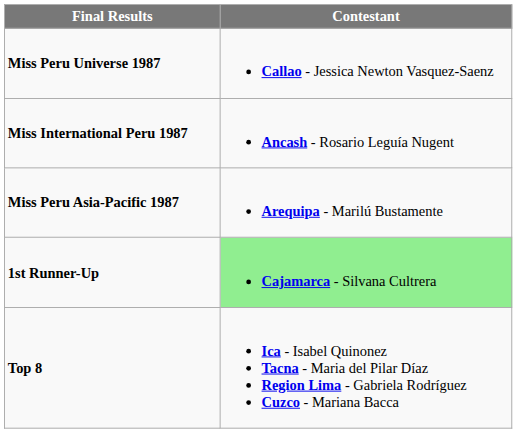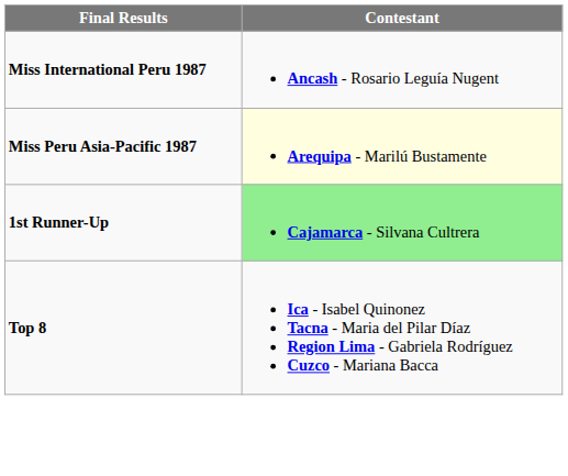 <table class="wikitable sortable" style="font-size: 95%;">
 <tr>
 <th width="220" style="background-color:#787878;color:#FFFFFF;">Final Results</th>
 <th width="300" style="background-color:#787878;color:#FFFFFF;">Contestant</th>
-</tr>
-<tr>
-<td><strong>Miss Peru Universe 1987</strong></td>
-<td><br><ul><li> <strong><a href='#'>Callao</a></strong> - Jessica Newton Vasquez-Saenz</li></ul></td>
 </tr>
 <tr>
 <td><strong>Miss International Peru 1987</strong></td>
 <td><br><ul><li> <strong><a href='#'>Ancash</a></strong> - Rosario Leguía Nugent</li></ul></td>
 </tr>
 <tr>
 <td><strong>Miss Peru Asia-Pacific 1987</strong></td>
-<td><br><ul><li> <strong><a href='#'>Arequipa</a></strong> - Marilú Bustamente</li></ul></td>
+<td style="background: lightyellow;"><br><ul><li> <strong><a href='#'>Arequipa</a></strong> - Marilú Bustamente</li></ul></td>
 </tr>
 <tr>
 <td><strong>1st Runner-Up</strong></td>
 <td style="background: lightgreen;"><br><ul><li> <strong><a href='#'>Cajamarca</a></strong> - Silvana Cultrera</li></ul></td>
 </tr>
 <tr>
 <td><strong>Top 8</strong></td>
 <td><br><ul><li> <strong><a href='#'>Ica</a></strong> - Isabel Quinonez</li><li> <strong><a href='#'>Tacna</a></strong> - Maria del Pilar Díaz</li><li> <strong><a href='#'>Region Lima</a></strong> - Gabriela Rodríguez</li><li> <strong><a href='#'>Cuzco</a></strong> - Mariana Bacca</li></ul></td>
 </tr>
 </table>
